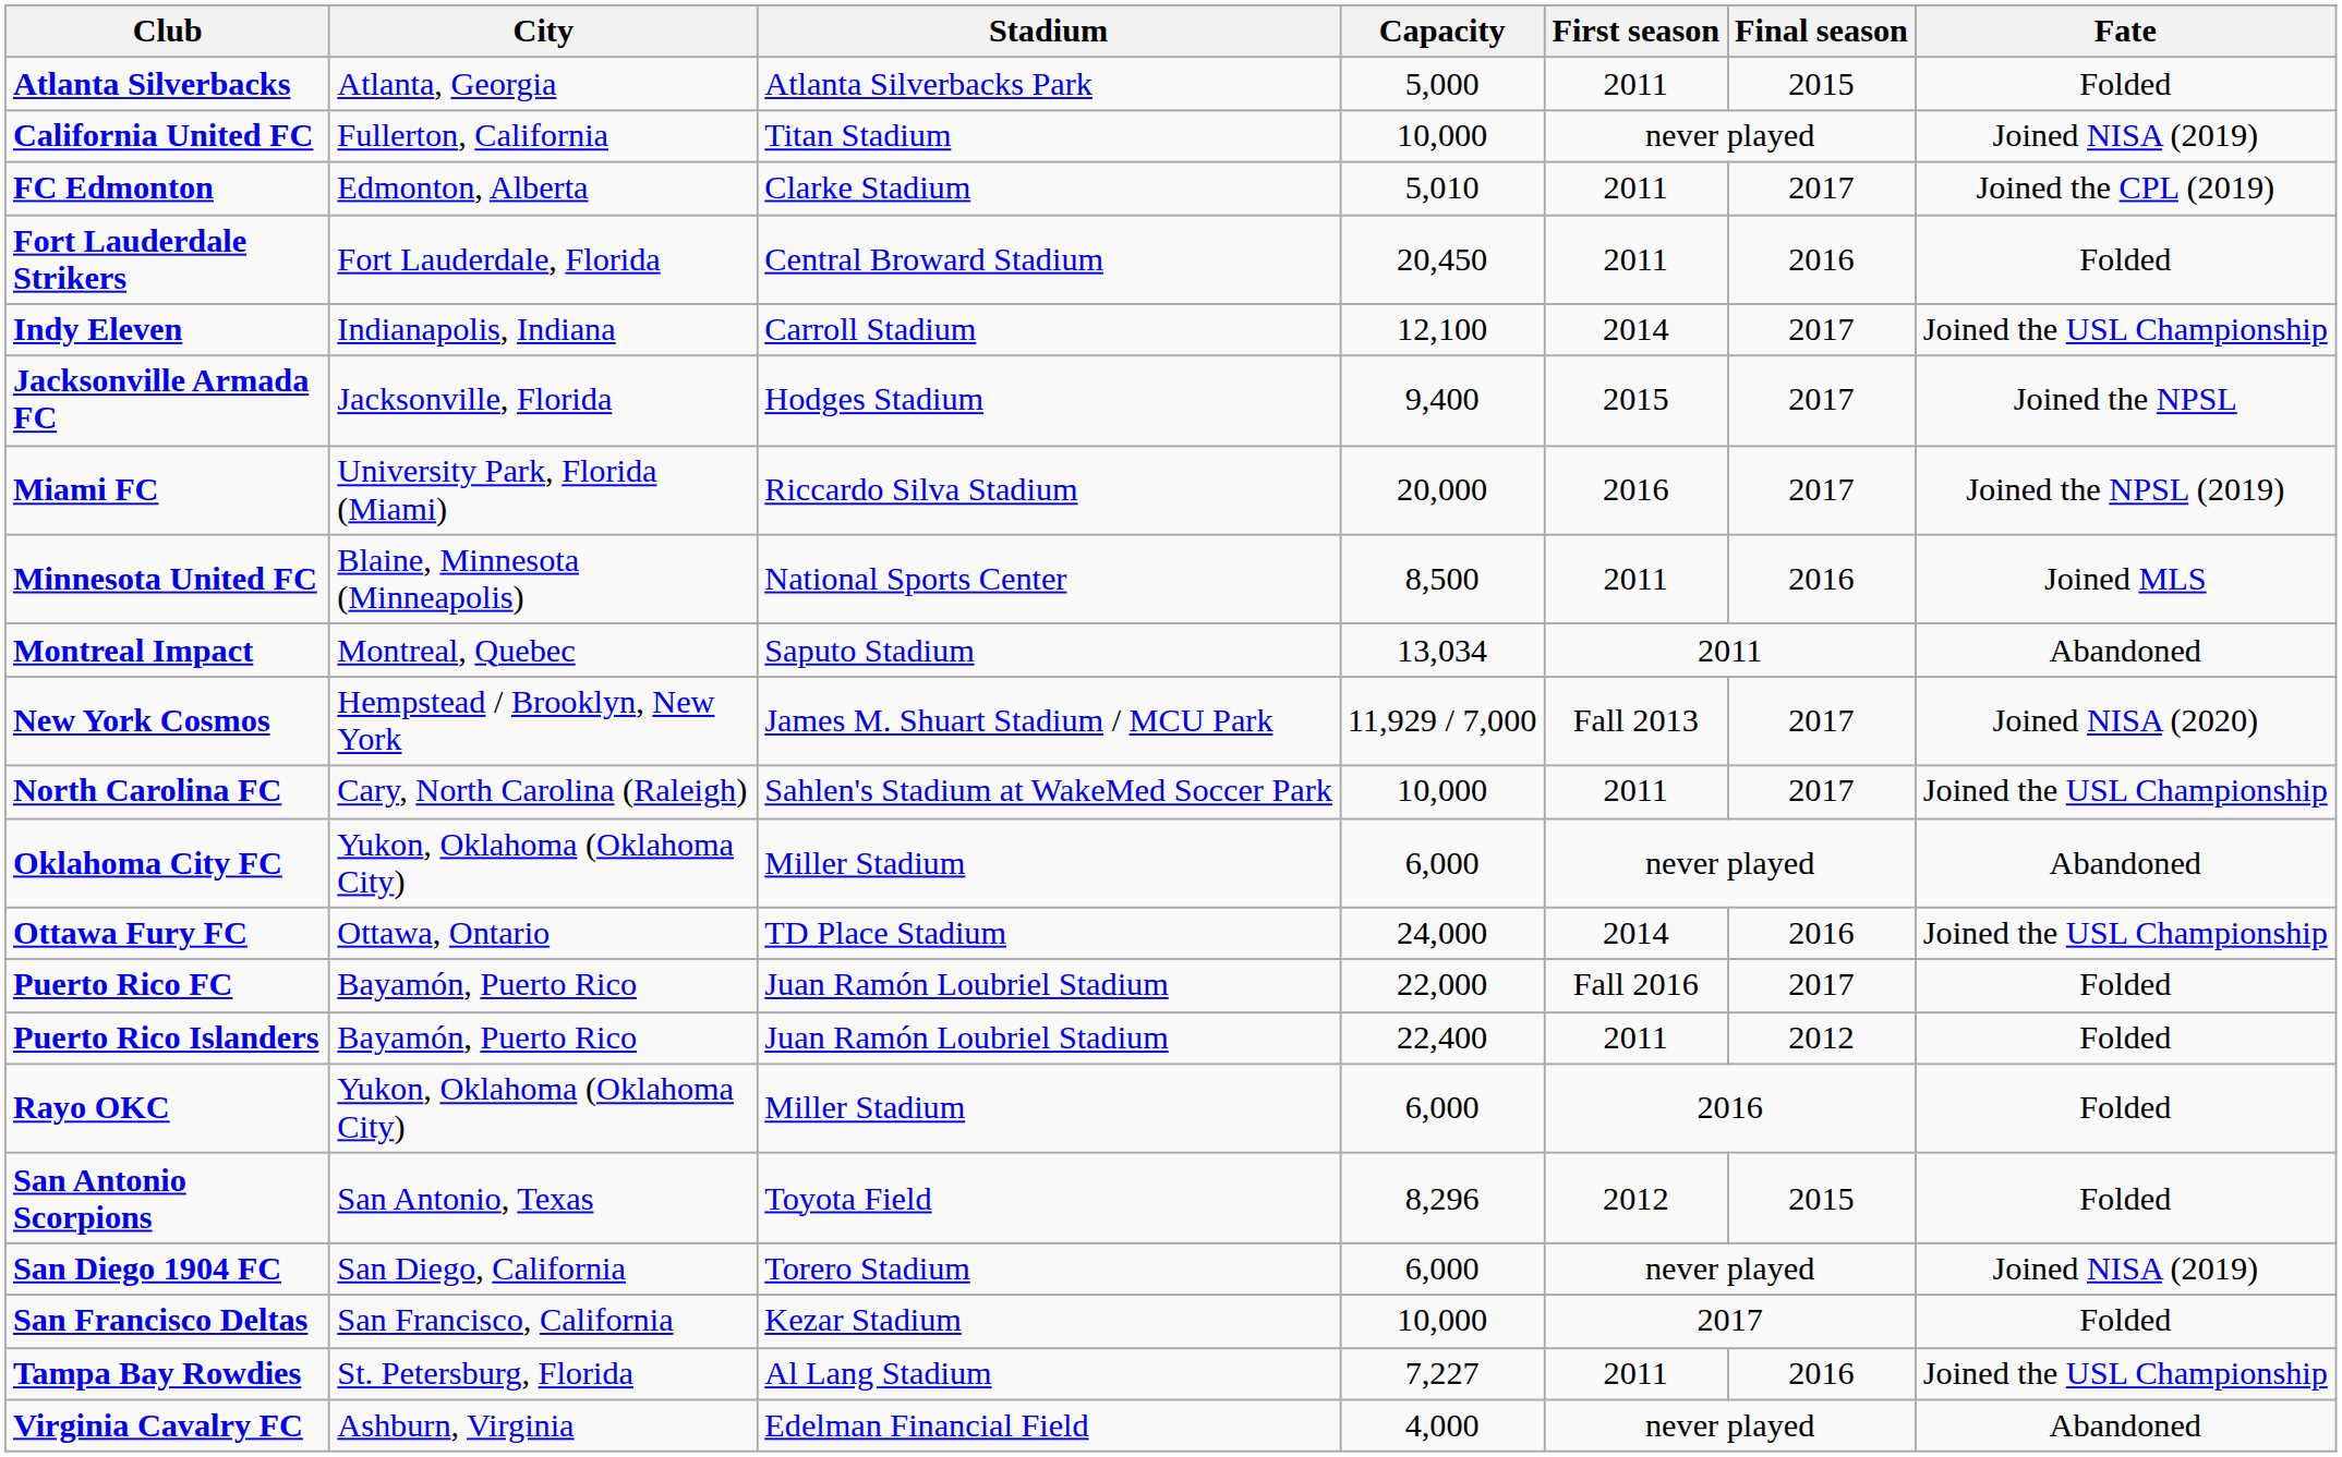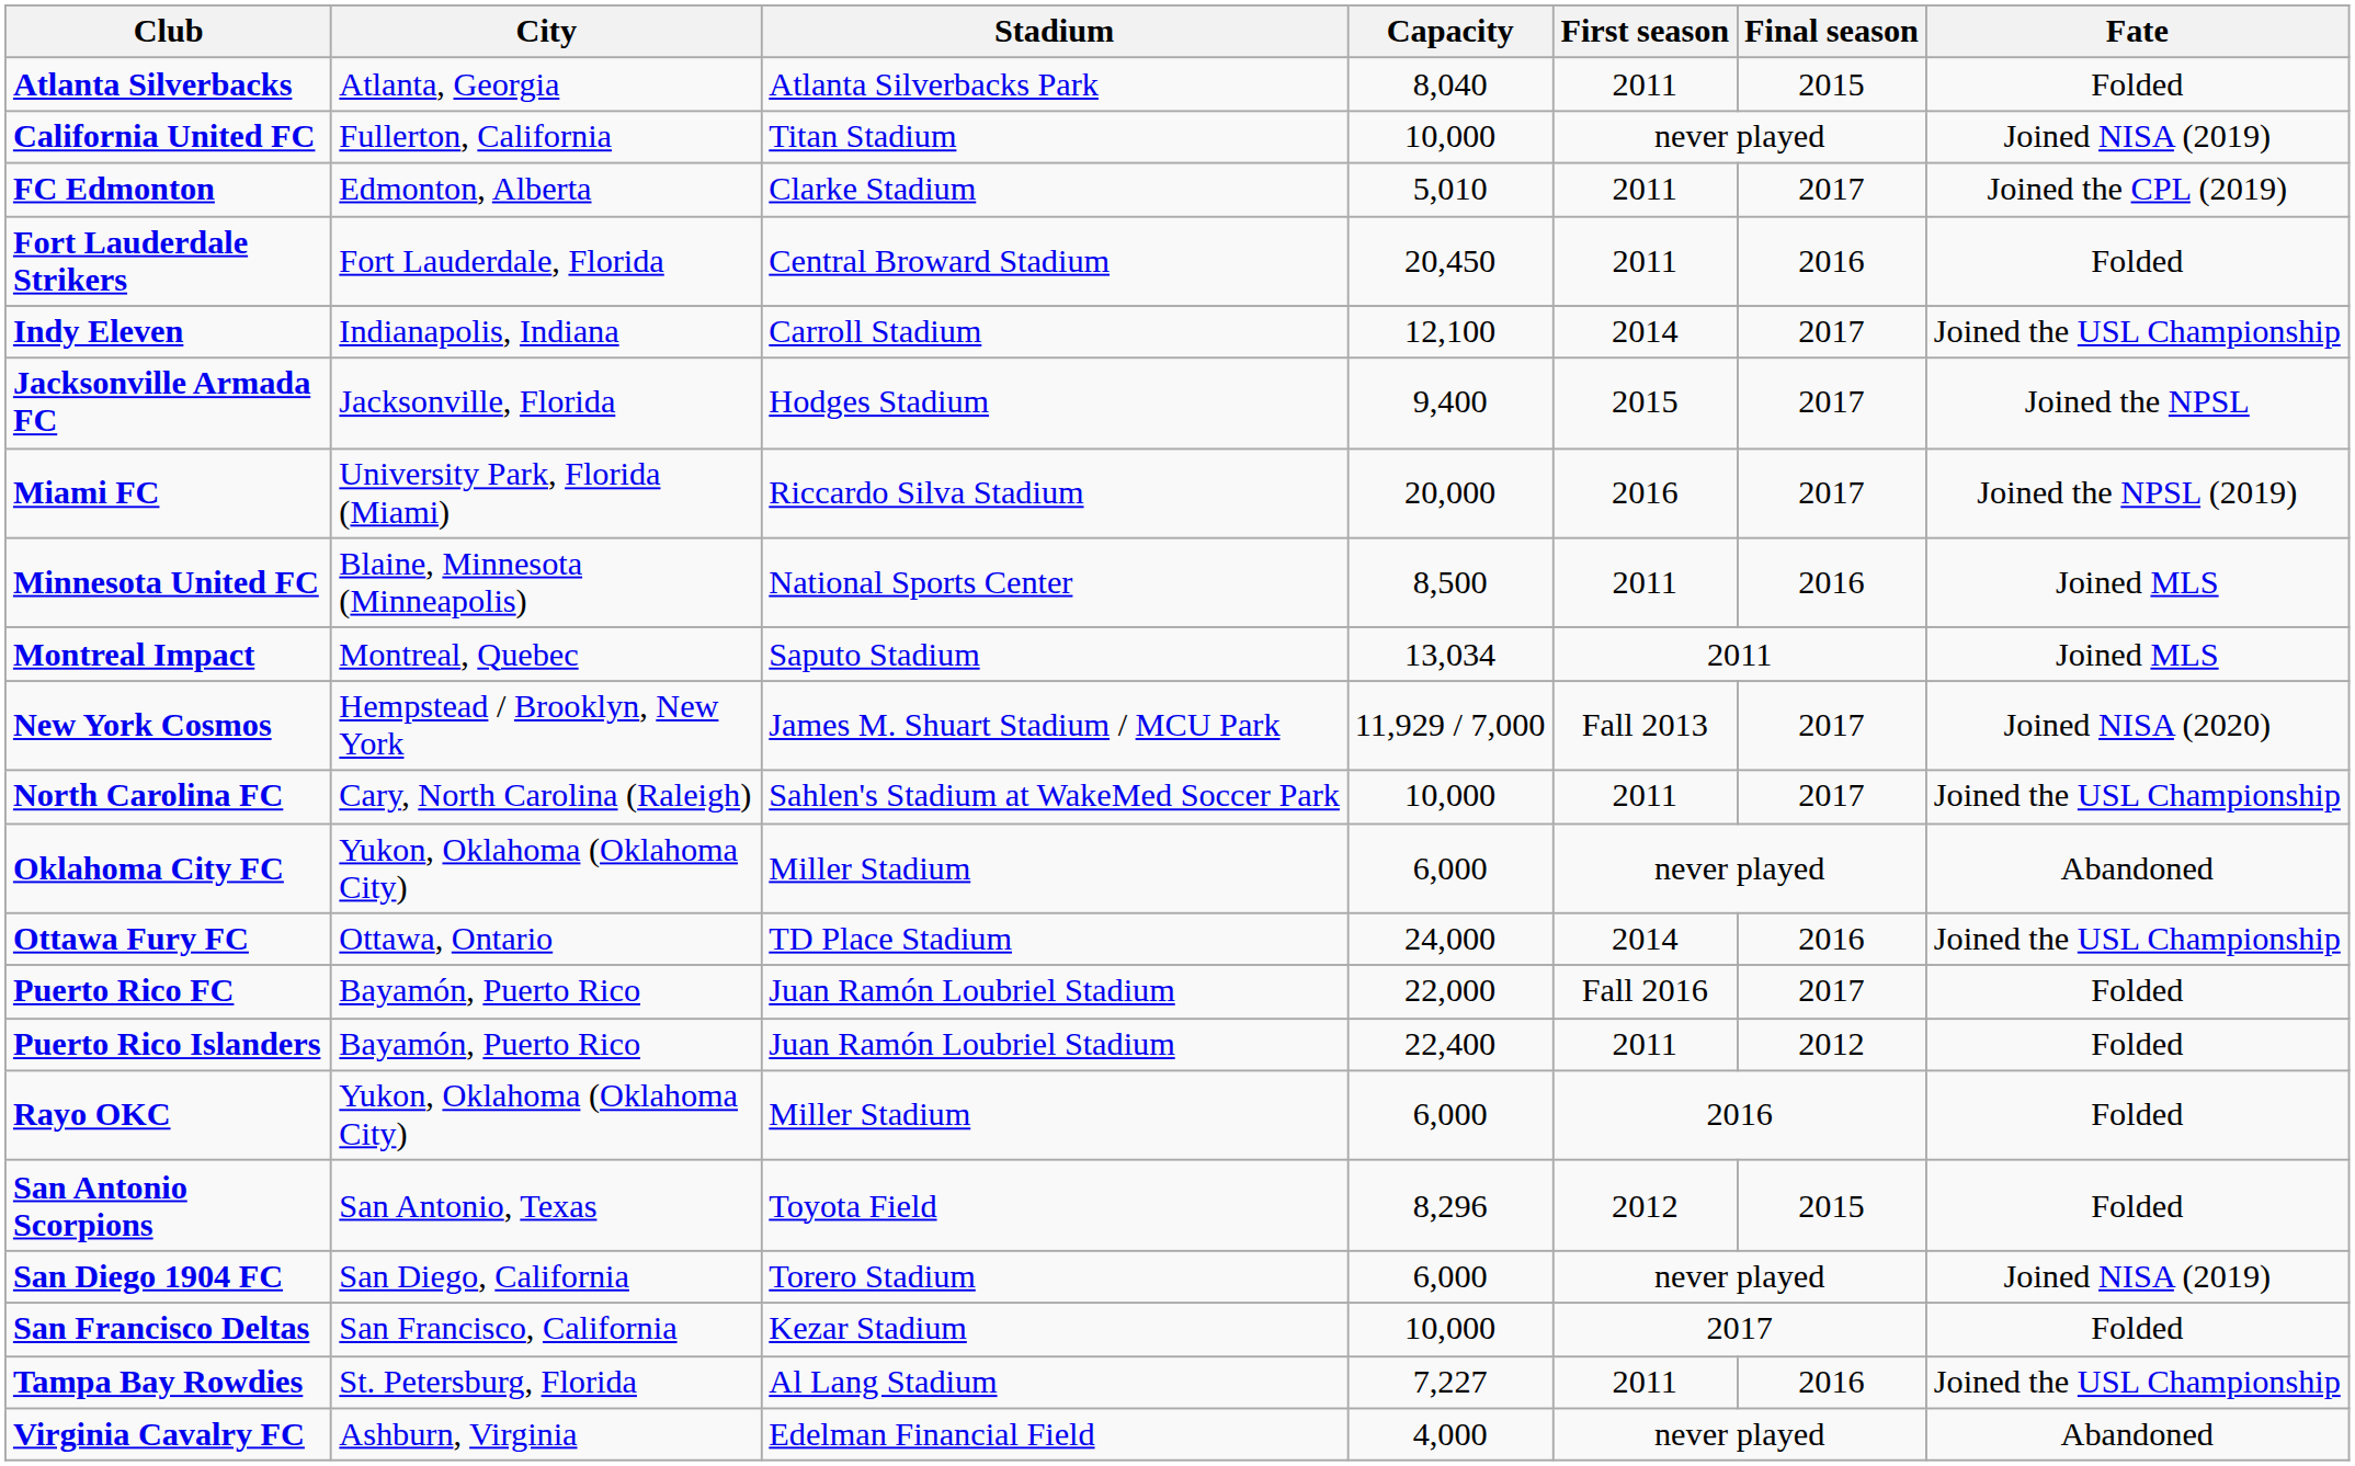 <table class="wikitable sortable" style="text-align:left">
 <tr>
 <th scope="col" style="width: 150px;">Club</th>
 <th scope="col" style="width: 200px;">City</th>
 <th>Stadium</th>
 <th>Capacity</th>
 <th>First season</th>
 <th>Final season</th>
 <th>Fate</th>
 </tr>
 <tr>
 <td><strong><a href='#'>Atlanta Silverbacks</a></strong></td>
 <td><a href='#'>Atlanta</a>, <a href='#'>Georgia</a></td>
 <td><a href='#'>Atlanta Silverbacks Park</a></td>
-<td align="center">5,000</td>
+<td align="center">8,040</td>
 <td align="center">2011</td>
 <td align="center">2015</td>
 <td align="center">Folded</td>
 </tr>
 <tr>
 <td><strong><a href='#'>California United FC</a></strong></td>
 <td><a href='#'>Fullerton</a>, <a href='#'>California</a></td>
 <td><a href='#'>Titan Stadium</a></td>
 <td align="center">10,000</td>
 <td colspan="2" style="text-align:center;">never played</td>
 <td align="center">Joined <a href='#'>NISA</a> (2019)</td>
 </tr>
 <tr>
 <td><strong><a href='#'>FC Edmonton</a></strong></td>
 <td><a href='#'>Edmonton</a>, <a href='#'>Alberta</a></td>
 <td><a href='#'>Clarke Stadium</a></td>
 <td align="center">5,010</td>
 <td align="center">2011</td>
 <td align="center">2017</td>
 <td align="center">Joined the <a href='#'>CPL</a> (2019)</td>
 </tr>
 <tr>
 <td><strong><a href='#'>Fort Lauderdale Strikers</a></strong></td>
 <td><a href='#'>Fort Lauderdale</a>, <a href='#'>Florida</a></td>
 <td><a href='#'>Central Broward Stadium</a></td>
 <td align="center">20,450</td>
 <td align="center">2011</td>
 <td align="center">2016</td>
 <td align="center">Folded</td>
 </tr>
 <tr>
 <td><strong><a href='#'>Indy Eleven</a></strong></td>
 <td><a href='#'>Indianapolis</a>, <a href='#'>Indiana</a></td>
 <td><a href='#'>Carroll Stadium</a></td>
 <td align="center">12,100</td>
 <td align="center">2014</td>
 <td align="center">2017</td>
 <td align="center">Joined the <a href='#'>USL Championship</a></td>
 </tr>
 <tr>
 <td><strong><a href='#'>Jacksonville Armada FC</a></strong></td>
 <td><a href='#'>Jacksonville</a>, <a href='#'>Florida</a></td>
 <td><a href='#'>Hodges Stadium</a></td>
 <td align="center">9,400</td>
 <td align="center">2015</td>
 <td align="center">2017</td>
 <td align="center">Joined the <a href='#'>NPSL</a></td>
 </tr>
 <tr>
 <td><strong><a href='#'>Miami FC</a></strong></td>
 <td><a href='#'>University Park</a>, <a href='#'>Florida</a> (<a href='#'>Miami</a>)</td>
 <td><a href='#'>Riccardo Silva Stadium</a></td>
 <td align="center">20,000</td>
 <td align="center">2016</td>
 <td align="center">2017</td>
 <td align="center">Joined the <a href='#'>NPSL</a> (2019)</td>
 </tr>
 <tr>
 <td><strong><a href='#'>Minnesota United FC</a></strong></td>
 <td><a href='#'>Blaine</a>, <a href='#'>Minnesota</a> (<a href='#'>Minneapolis</a>)</td>
 <td><a href='#'>National Sports Center</a></td>
 <td align="center">8,500</td>
 <td align="center">2011</td>
 <td align="center">2016</td>
 <td align="center">Joined <a href='#'>MLS</a></td>
 </tr>
 <tr>
 <td><strong><a href='#'>Montreal Impact</a></strong></td>
 <td><a href='#'>Montreal</a>, <a href='#'>Quebec</a></td>
 <td><a href='#'>Saputo Stadium</a></td>
 <td align="center">13,034</td>
 <td colspan="2" style="text-align:center;">2011</td>
-<td align="center">Abandoned</td>
+<td align="center">Joined <a href='#'>MLS</a></td>
 </tr>
 <tr>
 <td><strong><a href='#'>New York Cosmos</a></strong></td>
 <td><a href='#'>Hempstead</a> / <a href='#'>Brooklyn</a>, <a href='#'>New York</a></td>
 <td><a href='#'>James M. Shuart Stadium</a> / <a href='#'>MCU Park</a></td>
 <td align="center">11,929 / 7,000</td>
 <td align="center">Fall 2013</td>
 <td align="center">2017</td>
 <td align="center">Joined <a href='#'>NISA</a> (2020)</td>
 </tr>
 <tr>
 <td><strong><a href='#'>North Carolina FC</a></strong></td>
 <td><a href='#'>Cary</a>, <a href='#'>North Carolina</a> (<a href='#'>Raleigh</a>)</td>
 <td><a href='#'>Sahlen's Stadium at WakeMed Soccer Park</a></td>
 <td align="center">10,000</td>
 <td align="center">2011</td>
 <td align="center">2017</td>
 <td align="center">Joined the <a href='#'>USL Championship</a></td>
 </tr>
 <tr>
 <td><strong><a href='#'>Oklahoma City FC</a></strong></td>
 <td><a href='#'>Yukon</a>, <a href='#'>Oklahoma</a> (<a href='#'>Oklahoma City</a>)</td>
 <td><a href='#'>Miller Stadium</a></td>
 <td align="center">6,000</td>
 <td colspan="2" style="text-align:center;">never played</td>
 <td align="center">Abandoned</td>
 </tr>
 <tr>
 <td><strong><a href='#'>Ottawa Fury FC</a></strong></td>
 <td><a href='#'>Ottawa</a>, <a href='#'>Ontario</a></td>
 <td><a href='#'>TD Place Stadium</a></td>
 <td align="center">24,000</td>
 <td align="center">2014</td>
 <td align="center">2016</td>
 <td align="center">Joined the <a href='#'>USL Championship</a></td>
 </tr>
 <tr>
 <td><strong><a href='#'>Puerto Rico FC</a></strong></td>
 <td><a href='#'>Bayamón</a>, <a href='#'>Puerto Rico</a></td>
 <td><a href='#'>Juan Ramón Loubriel Stadium</a></td>
 <td align="center">22,000</td>
 <td align="center">Fall 2016</td>
 <td align="center">2017</td>
 <td align="center">Folded</td>
 </tr>
 <tr>
 <td><strong><a href='#'>Puerto Rico Islanders</a></strong></td>
 <td><a href='#'>Bayamón</a>, <a href='#'>Puerto Rico</a></td>
 <td><a href='#'>Juan Ramón Loubriel Stadium</a></td>
 <td align="center">22,400</td>
 <td align="center">2011</td>
 <td align="center">2012</td>
 <td align="center">Folded</td>
 </tr>
 <tr>
 <td><strong><a href='#'>Rayo OKC</a></strong></td>
 <td><a href='#'>Yukon</a>, <a href='#'>Oklahoma</a> (<a href='#'>Oklahoma City</a>)</td>
 <td><a href='#'>Miller Stadium</a></td>
 <td align="center">6,000</td>
 <td colspan="2;" align="center">2016</td>
 <td align="center">Folded</td>
 </tr>
 <tr>
 <td><strong><a href='#'>San Antonio Scorpions</a></strong></td>
 <td><a href='#'>San Antonio</a>, <a href='#'>Texas</a></td>
 <td><a href='#'>Toyota Field</a></td>
 <td align="center">8,296</td>
 <td align="center">2012</td>
 <td align="center">2015</td>
 <td align="center">Folded</td>
 </tr>
 <tr>
 <td><strong><a href='#'>San Diego 1904 FC</a></strong></td>
 <td><a href='#'>San Diego</a>, <a href='#'>California</a></td>
 <td><a href='#'>Torero Stadium</a></td>
 <td align="center">6,000</td>
 <td colspan="2" style="text-align:center;">never played</td>
 <td align="center">Joined <a href='#'>NISA</a> (2019)</td>
 </tr>
 <tr>
 <td><strong><a href='#'>San Francisco Deltas</a></strong></td>
 <td><a href='#'>San Francisco</a>, <a href='#'>California</a></td>
 <td><a href='#'>Kezar Stadium</a></td>
 <td align="center">10,000</td>
 <td colspan="2;" align="center">2017</td>
 <td align="center">Folded</td>
 </tr>
 <tr>
 <td><strong><a href='#'>Tampa Bay Rowdies</a></strong></td>
 <td><a href='#'>St. Petersburg</a>, <a href='#'>Florida</a></td>
 <td><a href='#'>Al Lang Stadium</a></td>
 <td align="center">7,227</td>
 <td align="center">2011</td>
 <td align="center">2016</td>
 <td align="center">Joined the <a href='#'>USL Championship</a></td>
 </tr>
 <tr>
 <td><strong><a href='#'>Virginia Cavalry FC</a></strong></td>
 <td><a href='#'>Ashburn</a>, <a href='#'>Virginia</a></td>
 <td><a href='#'>Edelman Financial Field</a></td>
 <td align="center">4,000</td>
 <td colspan="2" style="text-align:center;">never played</td>
 <td align="center">Abandoned</td>
 </tr>
 </table>
